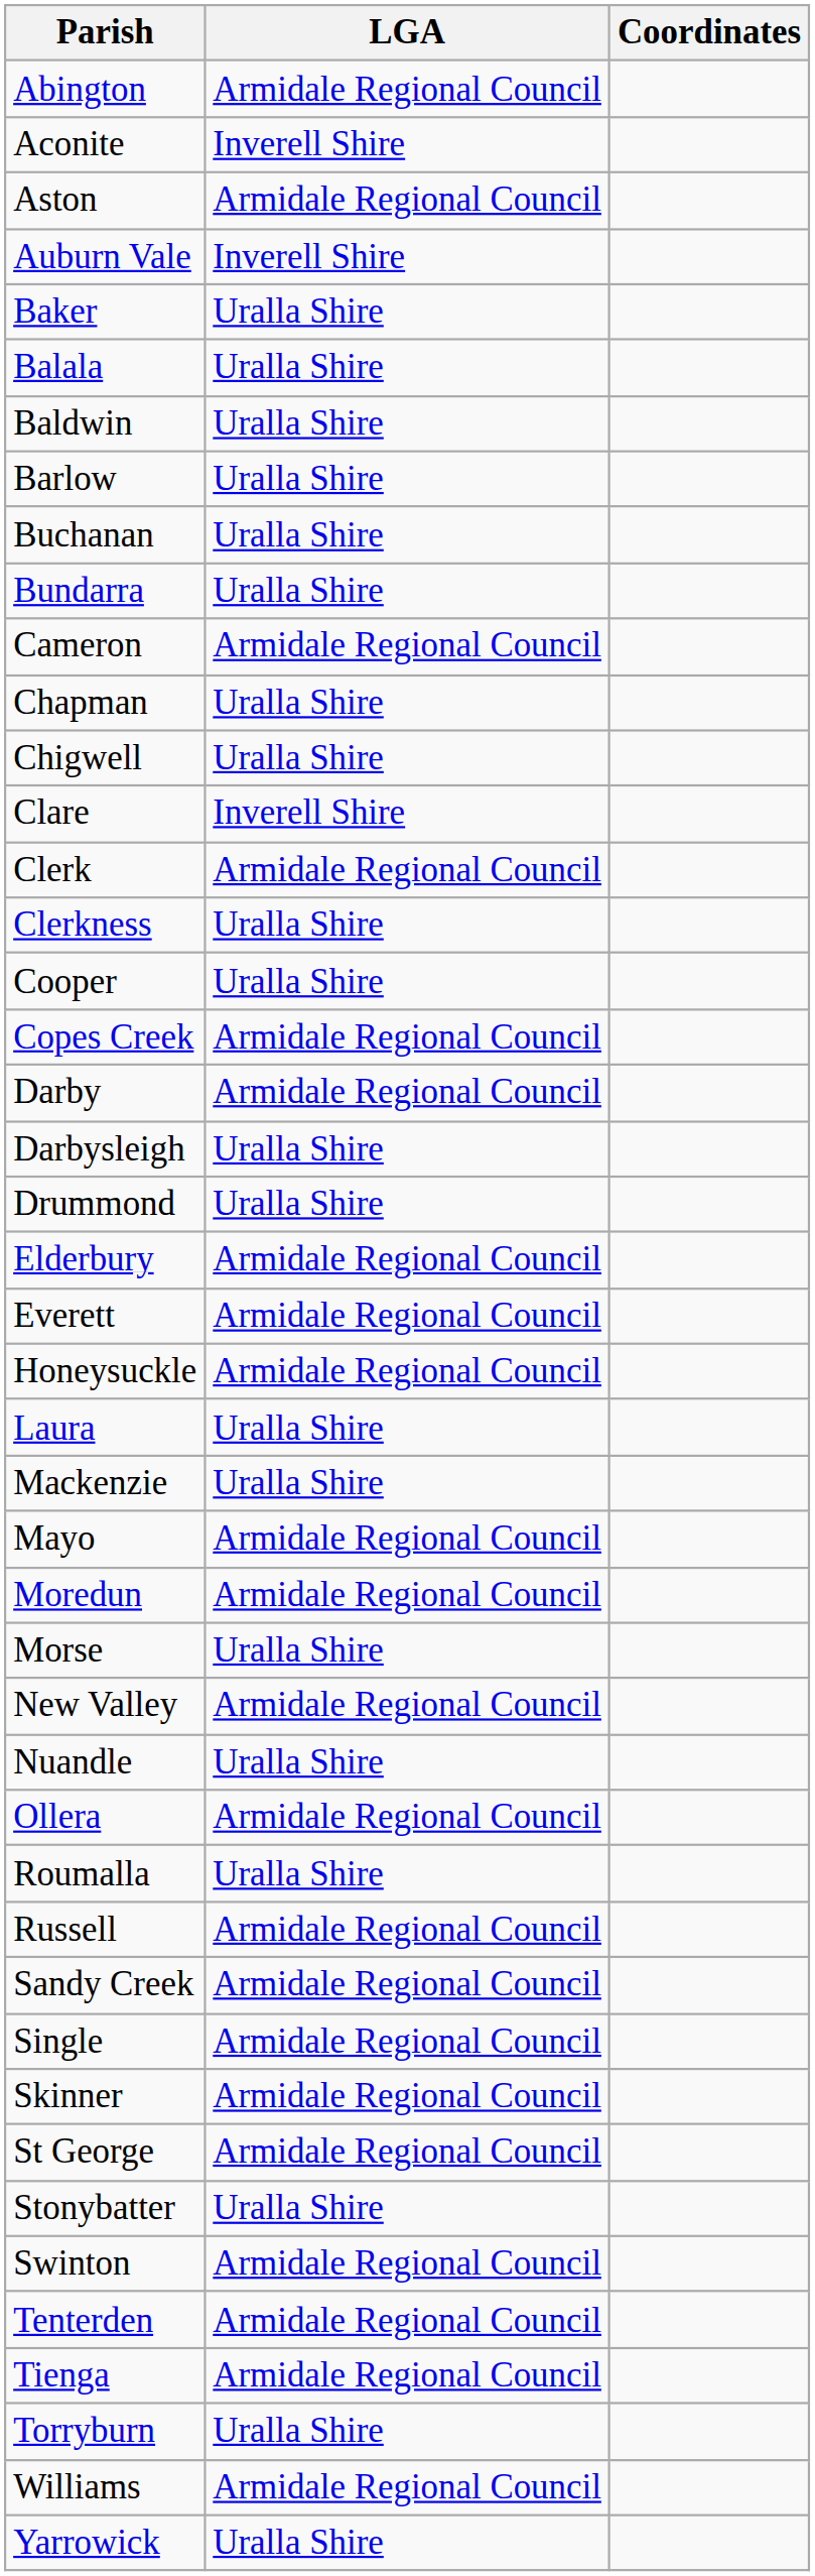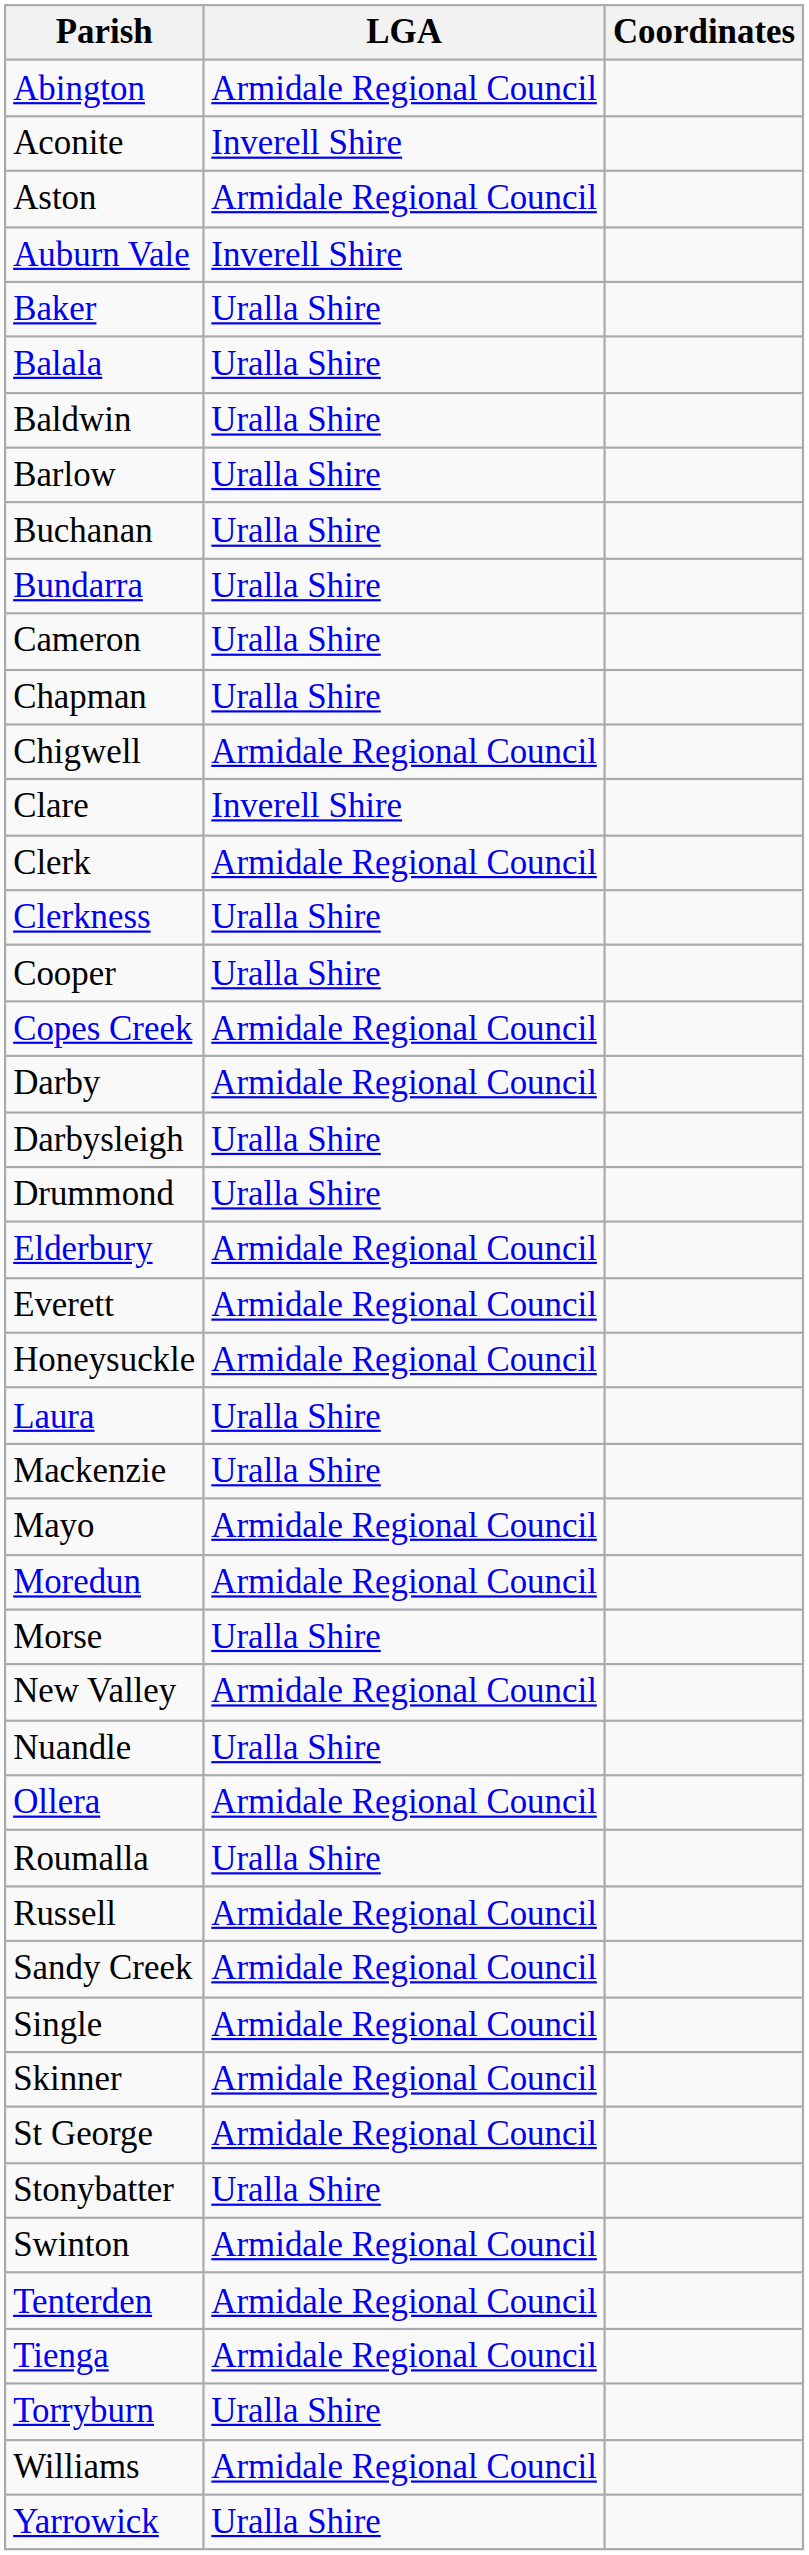 <table class="wikitable sortable">
 <tr>
 <th>Parish</th>
 <th>LGA</th>
 <th>Coordinates</th>
 </tr>
 <tr>
 <td><a href='#'>Abington</a></td>
 <td><a href='#'>Armidale Regional Council</a></td>
 <td></td>
 </tr>
 <tr>
 <td>Aconite</td>
 <td><a href='#'>Inverell Shire</a></td>
 <td></td>
 </tr>
 <tr>
 <td>Aston</td>
 <td><a href='#'>Armidale Regional Council</a></td>
 <td></td>
 </tr>
 <tr>
 <td><a href='#'>Auburn Vale</a></td>
 <td><a href='#'>Inverell Shire</a></td>
 <td></td>
 </tr>
 <tr>
 <td><a href='#'>Baker</a></td>
 <td><a href='#'>Uralla Shire</a></td>
 <td></td>
 </tr>
 <tr>
 <td><a href='#'>Balala</a></td>
 <td><a href='#'>Uralla Shire</a></td>
 <td></td>
 </tr>
 <tr>
 <td>Baldwin</td>
 <td><a href='#'>Uralla Shire</a></td>
 <td></td>
 </tr>
 <tr>
 <td>Barlow</td>
 <td><a href='#'>Uralla Shire</a></td>
 <td></td>
 </tr>
 <tr>
 <td>Buchanan</td>
 <td><a href='#'>Uralla Shire</a></td>
 <td></td>
 </tr>
 <tr>
 <td><a href='#'>Bundarra</a></td>
 <td><a href='#'>Uralla Shire</a></td>
 <td></td>
 </tr>
 <tr>
 <td>Cameron</td>
-<td><a href='#'>Armidale Regional Council</a></td>
+<td><a href='#'>Uralla Shire</a></td>
 <td></td>
 </tr>
 <tr>
 <td>Chapman</td>
 <td><a href='#'>Uralla Shire</a></td>
 <td></td>
 </tr>
 <tr>
 <td>Chigwell</td>
-<td><a href='#'>Uralla Shire</a></td>
+<td><a href='#'>Armidale Regional Council</a></td>
 <td></td>
 </tr>
 <tr>
 <td>Clare</td>
 <td><a href='#'>Inverell Shire</a></td>
 <td></td>
 </tr>
 <tr>
 <td>Clerk</td>
 <td><a href='#'>Armidale Regional Council</a></td>
 <td></td>
 </tr>
 <tr>
 <td><a href='#'>Clerkness</a></td>
 <td><a href='#'>Uralla Shire</a></td>
 <td></td>
 </tr>
 <tr>
 <td>Cooper</td>
 <td><a href='#'>Uralla Shire</a></td>
 <td></td>
 </tr>
 <tr>
 <td><a href='#'>Copes Creek</a></td>
 <td><a href='#'>Armidale Regional Council</a></td>
 <td></td>
 </tr>
 <tr>
 <td>Darby</td>
 <td><a href='#'>Armidale Regional Council</a></td>
 <td></td>
 </tr>
 <tr>
 <td>Darbysleigh</td>
 <td><a href='#'>Uralla Shire</a></td>
 <td></td>
 </tr>
 <tr>
 <td>Drummond</td>
 <td><a href='#'>Uralla Shire</a></td>
 <td></td>
 </tr>
 <tr>
 <td><a href='#'>Elderbury</a></td>
 <td><a href='#'>Armidale Regional Council</a></td>
 <td></td>
 </tr>
 <tr>
 <td>Everett</td>
 <td><a href='#'>Armidale Regional Council</a></td>
 <td></td>
 </tr>
 <tr>
 <td>Honeysuckle</td>
 <td><a href='#'>Armidale Regional Council</a></td>
 <td></td>
 </tr>
 <tr>
 <td><a href='#'>Laura</a></td>
 <td><a href='#'>Uralla Shire</a></td>
 <td></td>
 </tr>
 <tr>
 <td>Mackenzie</td>
 <td><a href='#'>Uralla Shire</a></td>
 <td></td>
 </tr>
 <tr>
 <td>Mayo</td>
 <td><a href='#'>Armidale Regional Council</a></td>
 <td></td>
 </tr>
 <tr>
 <td><a href='#'>Moredun</a></td>
 <td><a href='#'>Armidale Regional Council</a></td>
 <td></td>
 </tr>
 <tr>
 <td>Morse</td>
 <td><a href='#'>Uralla Shire</a></td>
 <td></td>
 </tr>
 <tr>
 <td>New Valley</td>
 <td><a href='#'>Armidale Regional Council</a></td>
 <td></td>
 </tr>
 <tr>
 <td>Nuandle</td>
 <td><a href='#'>Uralla Shire</a></td>
 <td></td>
 </tr>
 <tr>
 <td><a href='#'>Ollera</a></td>
 <td><a href='#'>Armidale Regional Council</a></td>
 <td></td>
 </tr>
 <tr>
 <td>Roumalla</td>
 <td><a href='#'>Uralla Shire</a></td>
 <td></td>
 </tr>
 <tr>
 <td>Russell</td>
 <td><a href='#'>Armidale Regional Council</a></td>
 <td></td>
 </tr>
 <tr>
 <td>Sandy Creek</td>
 <td><a href='#'>Armidale Regional Council</a></td>
 <td></td>
 </tr>
 <tr>
 <td>Single</td>
 <td><a href='#'>Armidale Regional Council</a></td>
 <td></td>
 </tr>
 <tr>
 <td>Skinner</td>
 <td><a href='#'>Armidale Regional Council</a></td>
 <td></td>
 </tr>
 <tr>
 <td>St George</td>
 <td><a href='#'>Armidale Regional Council</a></td>
 <td></td>
 </tr>
 <tr>
 <td>Stonybatter</td>
 <td><a href='#'>Uralla Shire</a></td>
 <td></td>
 </tr>
 <tr>
 <td>Swinton</td>
 <td><a href='#'>Armidale Regional Council</a></td>
 <td></td>
 </tr>
 <tr>
 <td><a href='#'>Tenterden</a></td>
 <td><a href='#'>Armidale Regional Council</a></td>
 <td></td>
 </tr>
 <tr>
 <td><a href='#'>Tienga</a></td>
 <td><a href='#'>Armidale Regional Council</a></td>
 <td></td>
 </tr>
 <tr>
 <td><a href='#'>Torryburn</a></td>
 <td><a href='#'>Uralla Shire</a></td>
 <td></td>
 </tr>
 <tr>
 <td>Williams</td>
 <td><a href='#'>Armidale Regional Council</a></td>
 <td></td>
 </tr>
 <tr>
 <td><a href='#'>Yarrowick</a></td>
 <td><a href='#'>Uralla Shire</a></td>
 <td></td>
 </tr>
 </table>
